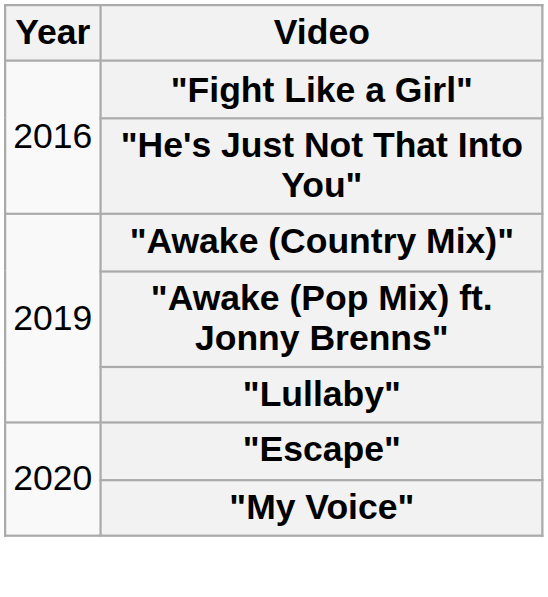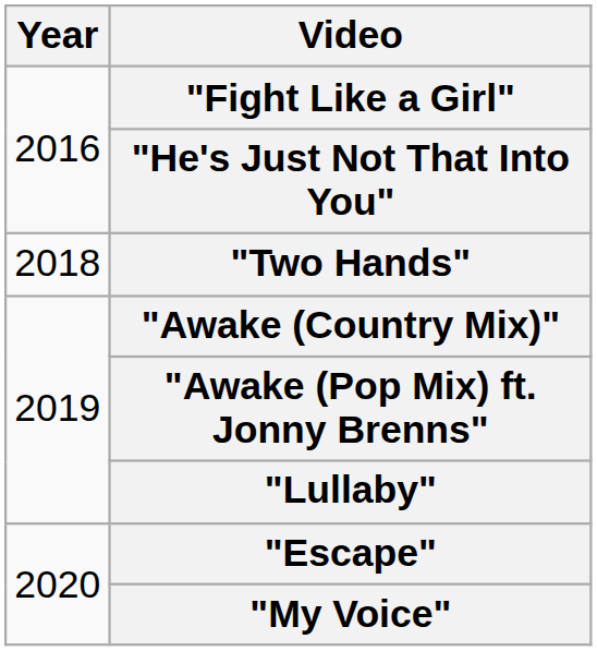 <table class="wikitable plainrowheaders">
 <tr>
 <th>Year</th>
 <th style="width:12em;">Video</th>
 </tr>
 <tr>
 <td rowspan="2">2016</td>
 <th scope="row">"Fight Like a Girl"</th>
 </tr>
 <tr>
 <th scope="row">"He's Just Not That Into You"</th>
+</tr>
+<tr>
+<td>2018</td>
+<th scope="row">"Two Hands"</th>
 </tr>
 <tr>
 <td rowspan="3">2019</td>
 <th scope="row">"Awake (Country Mix)"</th>
 </tr>
 <tr>
 <th scope="row">"Awake (Pop Mix) ft. Jonny Brenns"</th>
 </tr>
 <tr>
 <th scope="row">"Lullaby"</th>
 </tr>
 <tr>
 <td rowspan="2">2020</td>
 <th scope="row">"Escape"</th>
 </tr>
 <tr>
 <th scope="row">"My Voice"</th>
 </tr>
 </table>
